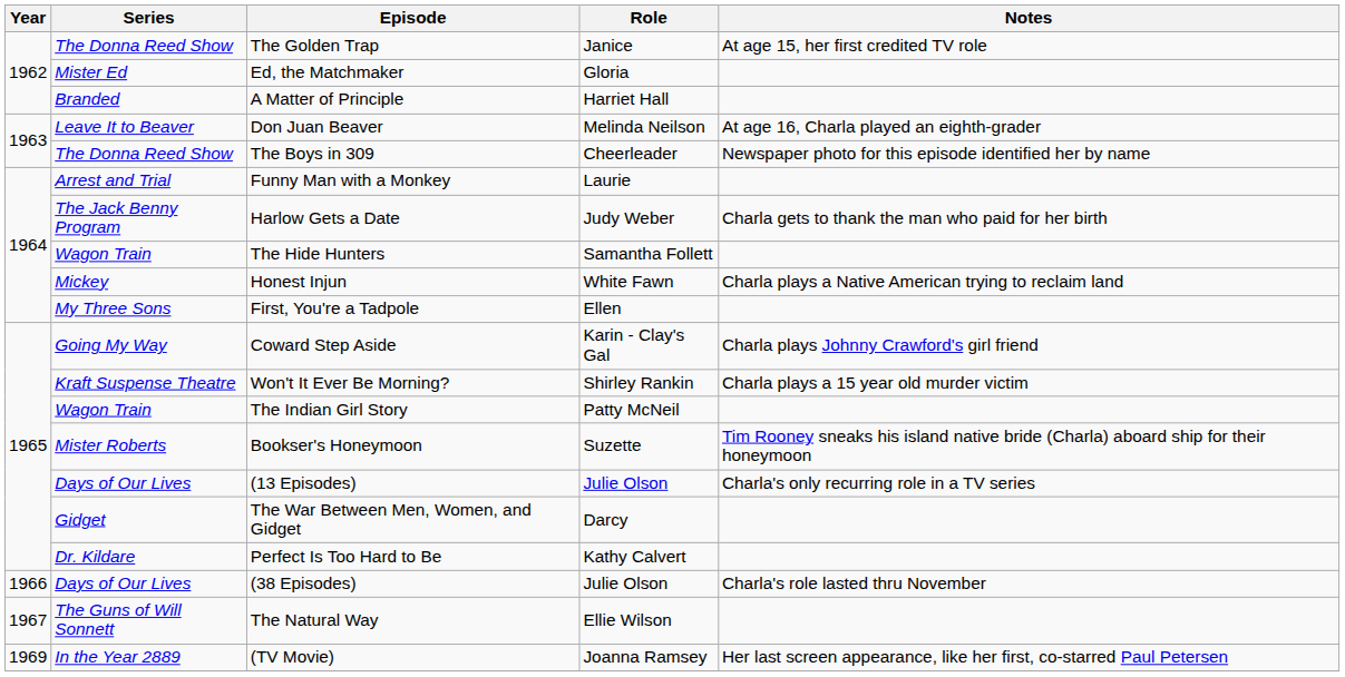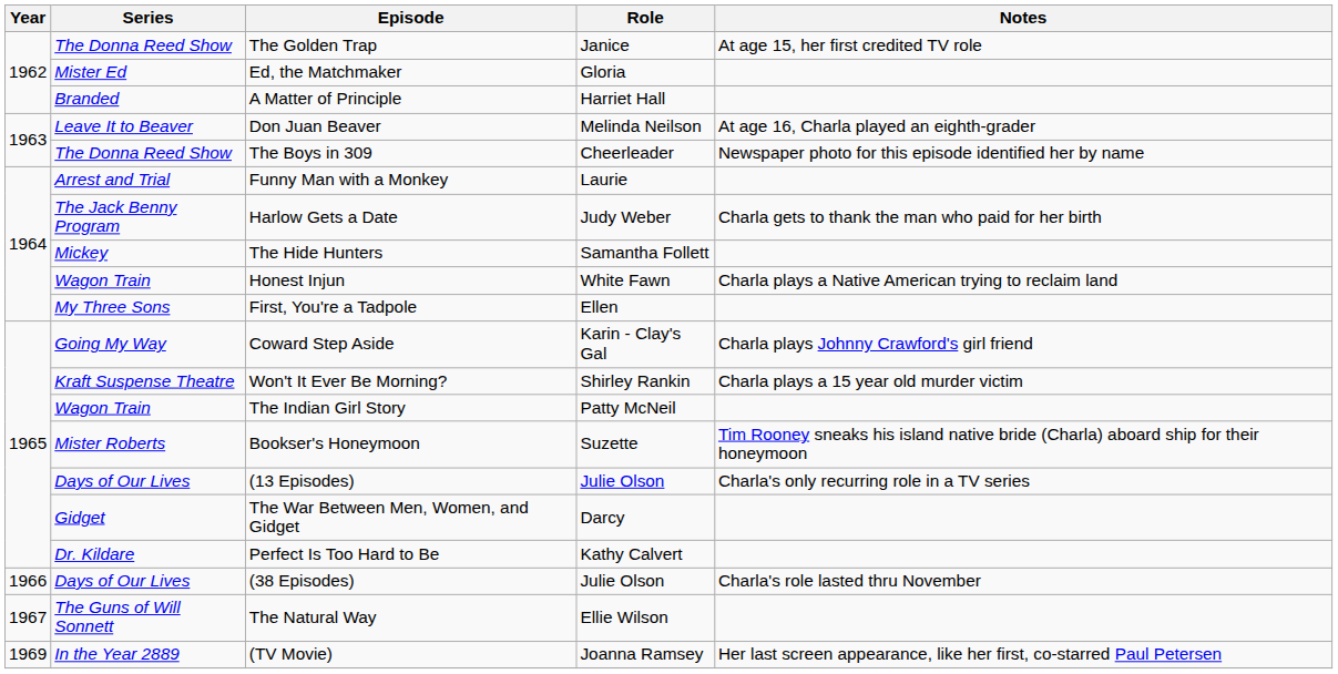 <table class="wikitable sortable plainrowheaders">
 <tr>
 <th scope="col">Year</th>
 <th scope="col">Series</th>
 <th scope="col">Episode</th>
 <th scope="col">Role</th>
 <th scope="col">Notes</th>
 </tr>
 <tr>
 <td rowspan=3>1962</td>
 <td><em><a href='#'>The Donna Reed Show</a></em></td>
 <td>The Golden Trap</td>
 <td>Janice</td>
 <td>At age 15, her first credited TV role</td>
 </tr>
 <tr>
 <td><em><a href='#'>Mister Ed</a></em></td>
 <td>Ed, the Matchmaker</td>
 <td>Gloria</td>
 <td></td>
 </tr>
 <tr>
 <td><em><a href='#'>Branded</a></em></td>
 <td>A Matter of Principle</td>
 <td>Harriet Hall</td>
 <td></td>
 </tr>
 <tr>
 <td rowspan=2>1963</td>
 <td><em><a href='#'>Leave It to Beaver</a></em></td>
 <td>Don Juan Beaver</td>
 <td>Melinda Neilson</td>
 <td>At age 16, Charla played an eighth-grader</td>
 </tr>
 <tr>
 <td><em><a href='#'>The Donna Reed Show</a></em></td>
 <td>The Boys in 309</td>
 <td>Cheerleader</td>
 <td>Newspaper photo for this episode identified her by name</td>
 </tr>
 <tr>
 <td rowspan=5>1964</td>
 <td><em><a href='#'>Arrest and Trial</a></em></td>
 <td>Funny Man with a Monkey</td>
 <td>Laurie</td>
 <td></td>
 </tr>
 <tr>
 <td><em><a href='#'>The Jack Benny Program</a></em></td>
 <td>Harlow Gets a Date</td>
 <td>Judy Weber</td>
 <td>Charla gets to thank the man who paid for her birth</td>
 </tr>
 <tr>
-<td><em><a href='#'>Wagon Train</a></em></td>
+<td><em><a href='#'>Mickey</a></em></td>
 <td>The Hide Hunters</td>
 <td>Samantha Follett</td>
 <td></td>
 </tr>
 <tr>
-<td><em><a href='#'>Mickey</a></em></td>
+<td><em><a href='#'>Wagon Train</a></em></td>
 <td>Honest Injun</td>
 <td>White Fawn</td>
 <td>Charla plays a Native American trying to reclaim land</td>
 </tr>
 <tr>
 <td><em><a href='#'>My Three Sons</a></em></td>
 <td>First, You're a Tadpole</td>
 <td>Ellen</td>
 <td></td>
 </tr>
 <tr>
 <td rowspan=7>1965</td>
 <td><em><a href='#'>Going My Way</a></em></td>
 <td>Coward Step Aside</td>
 <td>Karin - Clay's Gal</td>
 <td>Charla plays <a href='#'>Johnny Crawford's</a> girl friend</td>
 </tr>
 <tr>
 <td><em><a href='#'>Kraft Suspense Theatre</a></em></td>
 <td>Won't It Ever Be Morning?</td>
 <td>Shirley Rankin</td>
 <td>Charla plays a 15 year old murder victim</td>
 </tr>
 <tr>
 <td><em><a href='#'>Wagon Train</a></em></td>
 <td>The Indian Girl Story</td>
 <td>Patty McNeil</td>
 <td></td>
 </tr>
 <tr>
 <td><em><a href='#'>Mister Roberts</a></em></td>
 <td>Bookser's Honeymoon</td>
 <td>Suzette</td>
 <td><a href='#'>Tim Rooney</a> sneaks his island native bride (Charla) aboard ship for their honeymoon</td>
 </tr>
 <tr>
 <td><em><a href='#'>Days of Our Lives</a></em></td>
 <td>(13 Episodes)</td>
 <td><a href='#'>Julie Olson</a></td>
 <td>Charla's only recurring role in a TV series</td>
 </tr>
 <tr>
 <td><em><a href='#'>Gidget</a></em></td>
 <td>The War Between Men, Women, and Gidget</td>
 <td>Darcy</td>
 <td></td>
 </tr>
 <tr>
 <td><em><a href='#'>Dr. Kildare</a></em></td>
 <td>Perfect Is Too Hard to Be</td>
 <td>Kathy Calvert</td>
 <td></td>
 </tr>
 <tr>
 <td>1966</td>
 <td><em><a href='#'>Days of Our Lives</a></em></td>
 <td>(38 Episodes)</td>
 <td>Julie Olson</td>
 <td>Charla's role lasted thru November</td>
 </tr>
 <tr>
 <td>1967</td>
 <td><em><a href='#'>The Guns of Will Sonnett</a></em></td>
 <td>The Natural Way</td>
 <td>Ellie Wilson</td>
 <td></td>
 </tr>
 <tr>
 <td>1969</td>
 <td><em><a href='#'>In the Year 2889</a></em></td>
 <td>(TV Movie)</td>
 <td>Joanna Ramsey</td>
 <td>Her last screen appearance, like her first, co-starred <a href='#'>Paul Petersen</a></td>
 </tr>
 <tr>
 </tr>
 </table>
